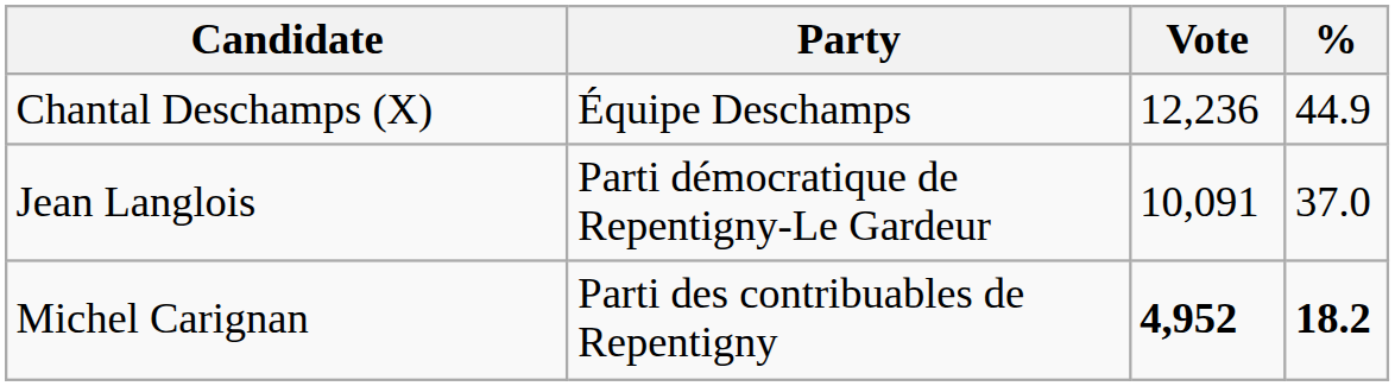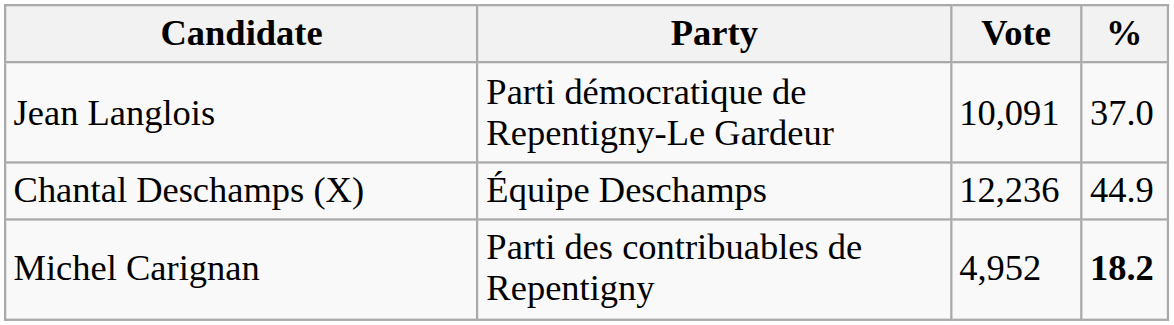 <table class="wikitable">
 <tr>
 <th bgcolor="#DDDDFF" width="200px">Candidate</th>
 <th bgcolor="#DDDDFF" width="200px">Party</th>
 <th bgcolor="#DDDDFF" width="50px">Vote</th>
 <th bgcolor="#DDDDFF" width="30px">%</th>
 </tr>
 <tr>
+<td>Jean Langlois</td>
+<td>Parti démocratique de Repentigny-Le Gardeur</td>
+<td>10,091</td>
+<td>37.0</td>
+</tr>
+<tr>
 <td>Chantal Deschamps (X)</td>
 <td>Équipe Deschamps</td>
 <td>12,236</td>
 <td>44.9</td>
 </tr>
 <tr>
-<td>Jean Langlois</td>
-<td>Parti démocratique de Repentigny-Le Gardeur</td>
-<td>10,091</td>
-<td>37.0</td>
-</tr>
-<tr>
 <td>Michel Carignan</td>
 <td>Parti des contribuables de Repentigny</td>
-<td><strong>4,952</strong></td>
+<td>4,952</td>
 <td><strong>18.2</strong></td>
 </tr>
 </table>
